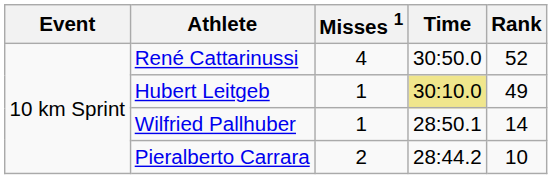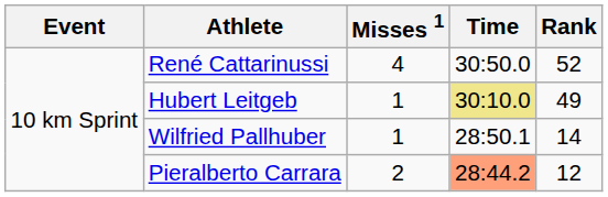 <table class="wikitable" style="font-size:90%">
 <tr>
 <th>Event</th>
 <th>Athlete</th>
 <th>Misses <sup>1</sup></th>
 <th>Time</th>
 <th>Rank</th>
 </tr>
 <tr>
 <td rowspan="4">10 km Sprint</td>
 <td><a href='#'>René Cattarinussi</a></td>
 <td align="center">4</td>
 <td align="center">30:50.0</td>
 <td align="center">52</td>
 </tr>
 <tr>
 <td><a href='#'>Hubert Leitgeb</a></td>
 <td align="center">1</td>
 <td align="center" style="background: khaki;">30:10.0</td>
 <td align="center">49</td>
 </tr>
 <tr>
 <td><a href='#'>Wilfried Pallhuber</a></td>
 <td align="center">1</td>
 <td align="center">28:50.1</td>
 <td align="center">14</td>
 </tr>
 <tr>
 <td><a href='#'>Pieralberto Carrara</a></td>
 <td align="center">2</td>
-<td align="center">28:44.2</td>
-<td align="center">10</td>
+<td align="center" style="background: lightsalmon;">28:44.2</td>
+<td align="center">12</td>
 </tr>
 </table>
